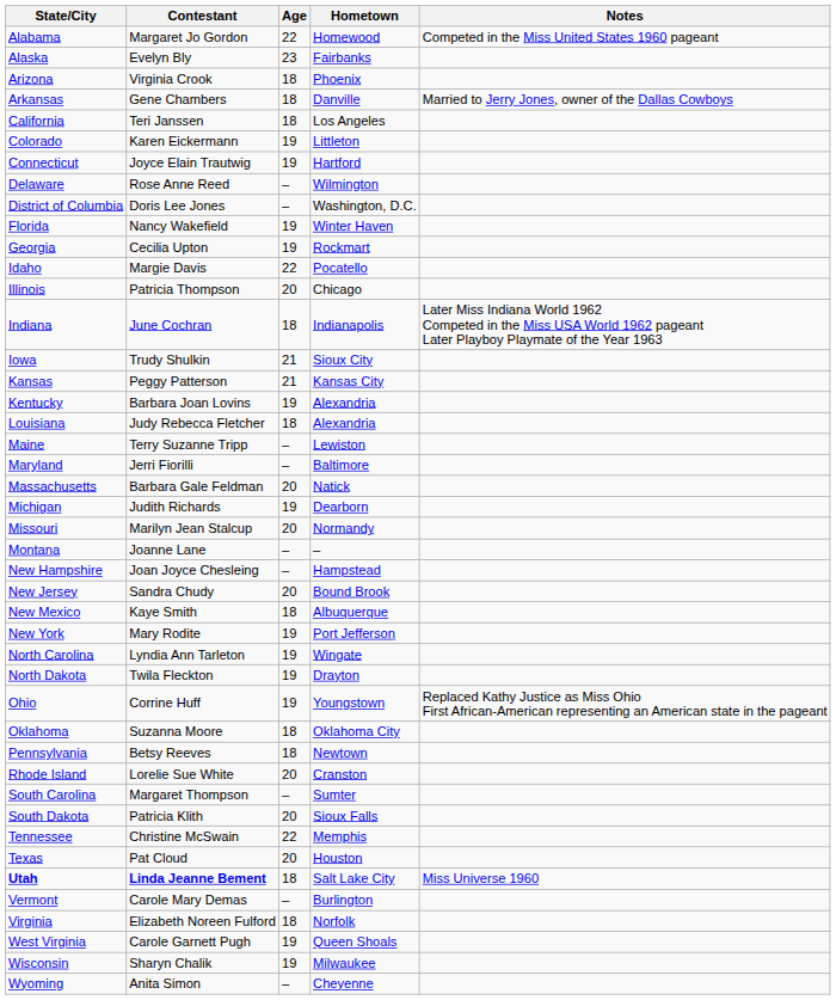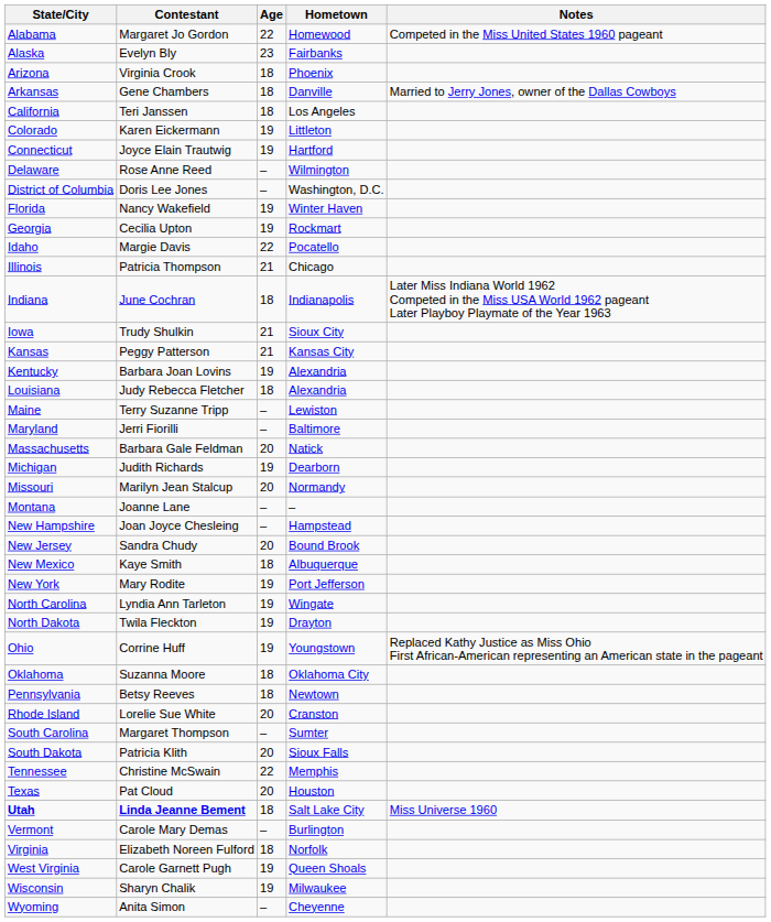 <table class="wikitable sortable" style="font-size: 95%;">
 <tr>
 <th>State/City</th>
 <th>Contestant</th>
 <th>Age</th>
 <th>Hometown</th>
 <th>Notes</th>
 </tr>
 <tr>
 <td><a href='#'>Alabama</a></td>
 <td>Margaret Jo Gordon</td>
 <td>22</td>
 <td><a href='#'>Homewood</a></td>
 <td>Competed in the <a href='#'>Miss United States 1960</a> pageant</td>
 </tr>
 <tr>
 <td><a href='#'>Alaska</a></td>
 <td>Evelyn Bly</td>
 <td>23</td>
 <td><a href='#'>Fairbanks</a></td>
 <td></td>
 </tr>
 <tr>
 <td><a href='#'>Arizona</a></td>
 <td>Virginia Crook</td>
 <td>18</td>
 <td><a href='#'>Phoenix</a></td>
 <td></td>
 </tr>
 <tr>
 <td><a href='#'>Arkansas</a></td>
 <td>Gene Chambers</td>
 <td>18</td>
 <td><a href='#'>Danville</a></td>
 <td>Married to <a href='#'>Jerry Jones</a>, owner of the <a href='#'>Dallas Cowboys</a></td>
 </tr>
 <tr>
 <td><a href='#'>California</a></td>
 <td>Teri Janssen</td>
 <td>18</td>
 <td>Los Angeles</td>
 <td></td>
 </tr>
 <tr>
 <td><a href='#'>Colorado</a></td>
 <td>Karen Eickermann</td>
 <td>19</td>
 <td><a href='#'>Littleton</a></td>
 <td></td>
 </tr>
 <tr>
 <td><a href='#'>Connecticut</a></td>
 <td>Joyce Elain Trautwig</td>
 <td>19</td>
 <td><a href='#'>Hartford</a></td>
 <td></td>
 </tr>
 <tr>
 <td><a href='#'>Delaware</a></td>
 <td>Rose Anne Reed</td>
 <td>–</td>
 <td><a href='#'>Wilmington</a></td>
 <td></td>
 </tr>
 <tr>
 <td><a href='#'>District of Columbia</a></td>
 <td>Doris Lee Jones</td>
 <td>–</td>
 <td>Washington, D.C.</td>
 <td></td>
 </tr>
 <tr>
 <td><a href='#'>Florida</a></td>
 <td>Nancy Wakefield</td>
 <td>19</td>
 <td><a href='#'>Winter Haven</a></td>
 <td></td>
 </tr>
 <tr>
 <td><a href='#'>Georgia</a></td>
 <td>Cecilia Upton</td>
 <td>19</td>
 <td><a href='#'>Rockmart</a></td>
 <td></td>
 </tr>
 <tr>
 <td><a href='#'>Idaho</a></td>
 <td>Margie Davis</td>
 <td>22</td>
 <td><a href='#'>Pocatello</a></td>
 <td></td>
 </tr>
 <tr>
 <td><a href='#'>Illinois</a></td>
 <td>Patricia Thompson</td>
-<td>20</td>
+<td>21</td>
 <td>Chicago</td>
 <td></td>
 </tr>
 <tr>
 <td><a href='#'>Indiana</a></td>
 <td><a href='#'>June Cochran</a></td>
 <td>18</td>
 <td><a href='#'>Indianapolis</a></td>
 <td>Later Miss Indiana World 1962<br>Competed in the <a href='#'>Miss USA World 1962</a> pageant<br>Later Playboy Playmate of the Year 1963</td>
 </tr>
 <tr>
 <td><a href='#'>Iowa</a></td>
 <td>Trudy Shulkin</td>
 <td>21</td>
 <td><a href='#'>Sioux City</a></td>
 <td></td>
 </tr>
 <tr>
 <td><a href='#'>Kansas</a></td>
 <td>Peggy Patterson</td>
 <td>21</td>
 <td><a href='#'>Kansas City</a></td>
 <td></td>
 </tr>
 <tr>
 <td><a href='#'>Kentucky</a></td>
 <td>Barbara Joan Lovins</td>
 <td>19</td>
 <td><a href='#'>Alexandria</a></td>
 <td></td>
 </tr>
 <tr>
 <td><a href='#'>Louisiana</a></td>
 <td>Judy Rebecca Fletcher</td>
 <td>18</td>
 <td><a href='#'>Alexandria</a></td>
 <td></td>
 </tr>
 <tr>
 <td><a href='#'>Maine</a></td>
 <td>Terry Suzanne Tripp</td>
 <td>–</td>
 <td><a href='#'>Lewiston</a></td>
 <td></td>
 </tr>
 <tr>
 <td><a href='#'>Maryland</a></td>
 <td>Jerri Fiorilli</td>
 <td>–</td>
 <td><a href='#'>Baltimore</a></td>
 <td></td>
 </tr>
 <tr>
 <td><a href='#'>Massachusetts</a></td>
 <td>Barbara Gale Feldman</td>
 <td>20</td>
 <td><a href='#'>Natick</a></td>
 <td></td>
 </tr>
 <tr>
 <td><a href='#'>Michigan</a></td>
 <td>Judith Richards</td>
 <td>19</td>
 <td><a href='#'>Dearborn</a></td>
 <td></td>
 </tr>
 <tr>
 <td><a href='#'>Missouri</a></td>
 <td>Marilyn Jean Stalcup</td>
 <td>20</td>
 <td><a href='#'>Normandy</a></td>
 <td></td>
 </tr>
 <tr>
 <td><a href='#'>Montana</a></td>
 <td>Joanne Lane</td>
 <td>–</td>
 <td>–</td>
 <td></td>
 </tr>
 <tr>
 <td><a href='#'>New Hampshire</a></td>
 <td>Joan Joyce Chesleing</td>
 <td>–</td>
 <td><a href='#'>Hampstead</a></td>
 <td></td>
 </tr>
 <tr>
 <td><a href='#'>New Jersey</a></td>
 <td>Sandra Chudy</td>
 <td>20</td>
 <td><a href='#'>Bound Brook</a></td>
 <td></td>
 </tr>
 <tr>
 <td><a href='#'>New Mexico</a></td>
 <td>Kaye Smith</td>
 <td>18</td>
 <td><a href='#'>Albuquerque</a></td>
 <td></td>
 </tr>
 <tr>
 <td><a href='#'>New York</a></td>
 <td>Mary Rodite</td>
 <td>19</td>
 <td><a href='#'>Port Jefferson</a></td>
 <td></td>
 </tr>
 <tr>
 <td><a href='#'>North Carolina</a></td>
 <td>Lyndia Ann Tarleton</td>
 <td>19</td>
 <td><a href='#'>Wingate</a></td>
 <td></td>
 </tr>
 <tr>
 <td><a href='#'>North Dakota</a></td>
 <td>Twila Fleckton</td>
 <td>19</td>
 <td><a href='#'>Drayton</a></td>
 <td></td>
 </tr>
 <tr>
 <td><a href='#'>Ohio</a></td>
 <td>Corrine Huff</td>
 <td>19</td>
 <td><a href='#'>Youngstown</a></td>
 <td>Replaced Kathy Justice as Miss Ohio<br>First African-American representing an American state in the pageant</td>
 </tr>
 <tr>
 <td><a href='#'>Oklahoma</a></td>
 <td>Suzanna Moore</td>
 <td>18</td>
 <td><a href='#'>Oklahoma City</a></td>
 <td></td>
 </tr>
 <tr>
 <td><a href='#'>Pennsylvania</a></td>
 <td>Betsy Reeves</td>
 <td>18</td>
 <td><a href='#'>Newtown</a></td>
 <td></td>
 </tr>
 <tr>
 <td><a href='#'>Rhode Island</a></td>
 <td>Lorelie Sue White</td>
 <td>20</td>
 <td><a href='#'>Cranston</a></td>
 <td></td>
 </tr>
 <tr>
 <td><a href='#'>South Carolina</a></td>
 <td>Margaret Thompson</td>
 <td>–</td>
 <td><a href='#'>Sumter</a></td>
 <td></td>
 </tr>
 <tr>
 <td><a href='#'>South Dakota</a></td>
 <td>Patricia Klith</td>
 <td>20</td>
 <td><a href='#'>Sioux Falls</a></td>
 <td></td>
 </tr>
 <tr>
 <td><a href='#'>Tennessee</a></td>
 <td>Christine McSwain</td>
 <td>22</td>
 <td><a href='#'>Memphis</a></td>
 <td></td>
 </tr>
 <tr>
 <td><a href='#'>Texas</a></td>
 <td>Pat Cloud</td>
 <td>20</td>
 <td><a href='#'>Houston</a></td>
 <td></td>
 </tr>
 <tr>
 <td><a href='#'><strong>Utah</strong></a></td>
 <td><strong><a href='#'>Linda Jeanne Bement</a></strong></td>
 <td>18</td>
 <td><a href='#'>Salt Lake City</a></td>
 <td><a href='#'>Miss Universe 1960</a></td>
 </tr>
 <tr>
 <td><a href='#'>Vermont</a></td>
 <td>Carole Mary Demas</td>
 <td>–</td>
 <td><a href='#'>Burlington</a></td>
 <td></td>
 </tr>
 <tr>
 <td><a href='#'>Virginia</a></td>
 <td>Elizabeth Noreen Fulford</td>
 <td>18</td>
 <td><a href='#'>Norfolk</a></td>
 <td></td>
 </tr>
 <tr>
 <td><a href='#'>West Virginia</a></td>
 <td>Carole Garnett Pugh</td>
 <td>19</td>
 <td><a href='#'>Queen Shoals</a></td>
 <td></td>
 </tr>
 <tr>
 <td><a href='#'>Wisconsin</a></td>
 <td>Sharyn Chalik</td>
 <td>19</td>
 <td><a href='#'>Milwaukee</a></td>
 <td></td>
 </tr>
 <tr>
 <td><a href='#'>Wyoming</a></td>
 <td>Anita Simon</td>
 <td>–</td>
 <td><a href='#'>Cheyenne</a></td>
 <td></td>
 </tr>
 </table>
